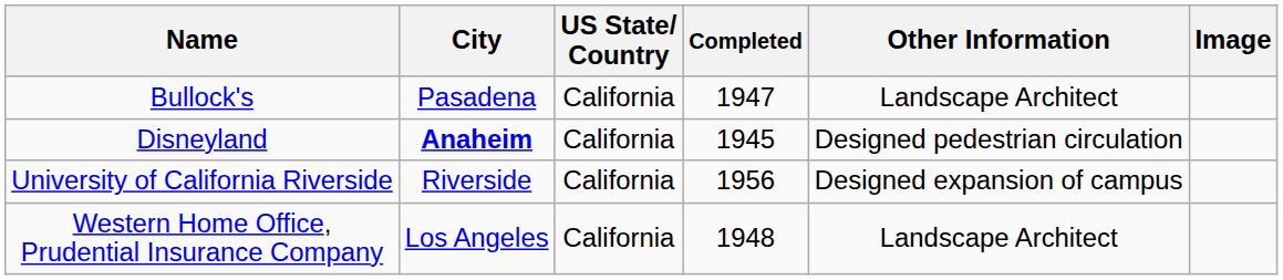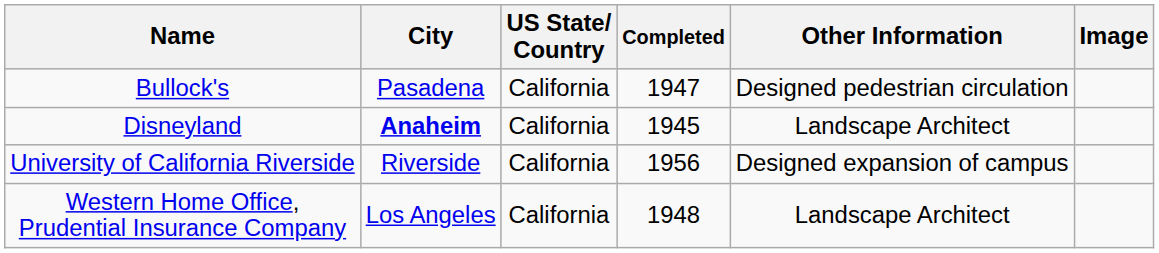 <table class="wikitable sortable" style="text-align: center;">
 <tr>
 <th>Name</th>
 <th>City</th>
 <th>US State/<br>Country</th>
 <th><small>Completed</small></th>
 <th>Other Information</th>
 <th class="unsortable">Image</th>
 </tr>
 <tr>
 <td><a href='#'>Bullock's</a></td>
 <td><a href='#'>Pasadena</a></td>
 <td>California</td>
 <td>1947</td>
-<td>Landscape Architect</td>
+<td>Designed pedestrian circulation</td>
 <td></td>
 </tr>
 <tr>
 <td><a href='#'>Disneyland</a></td>
 <td><strong><a href='#'>Anaheim</a></strong></td>
 <td>California</td>
 <td>1945</td>
-<td>Designed pedestrian circulation</td>
+<td>Landscape Architect</td>
 <td></td>
 </tr>
 <tr>
 <td><a href='#'>University of California Riverside</a></td>
 <td><a href='#'>Riverside</a></td>
 <td>California</td>
 <td>1956</td>
 <td>Designed expansion of campus</td>
 <td></td>
 </tr>
 <tr>
 <td><a href='#'>Western Home Office</a>,<br><a href='#'>Prudential Insurance Company</a></td>
 <td><a href='#'>Los Angeles</a></td>
 <td>California</td>
 <td>1948</td>
 <td>Landscape Architect</td>
 <td></td>
 </tr>
 </table>
